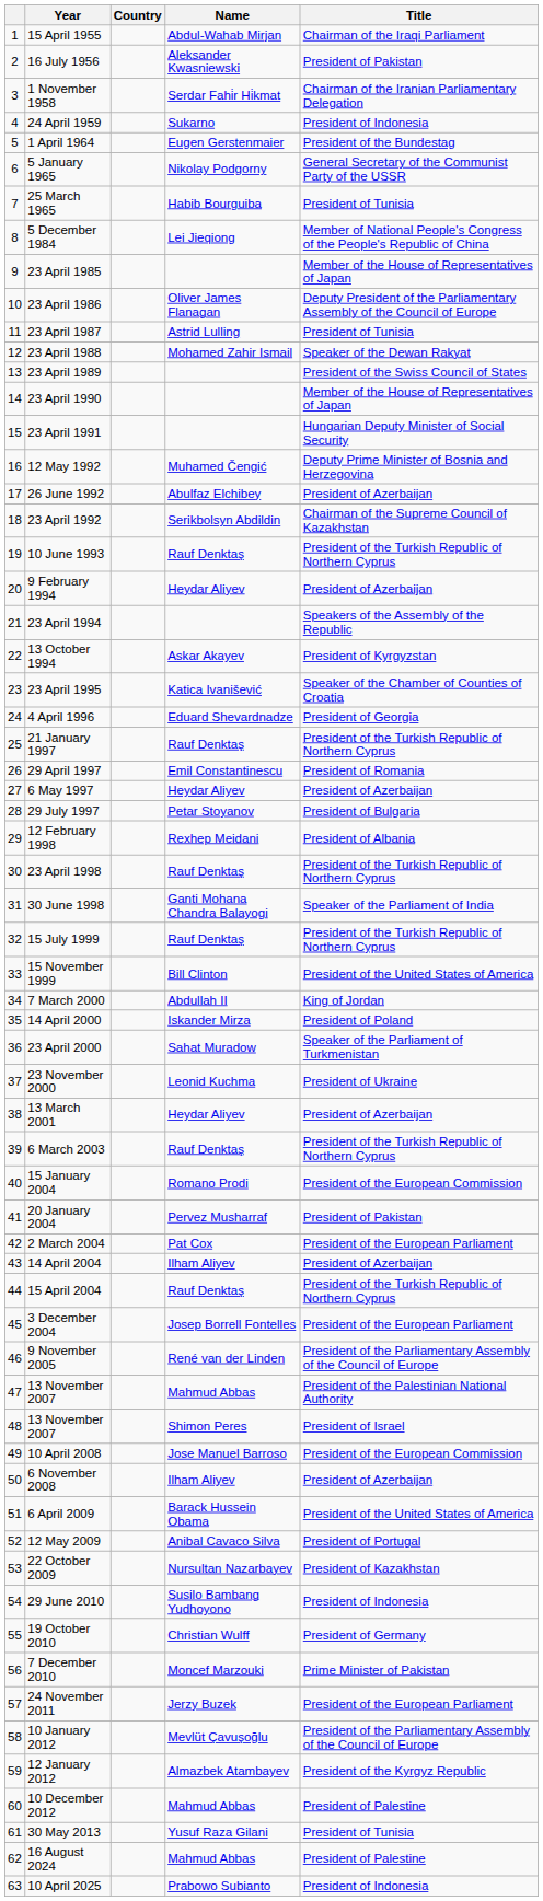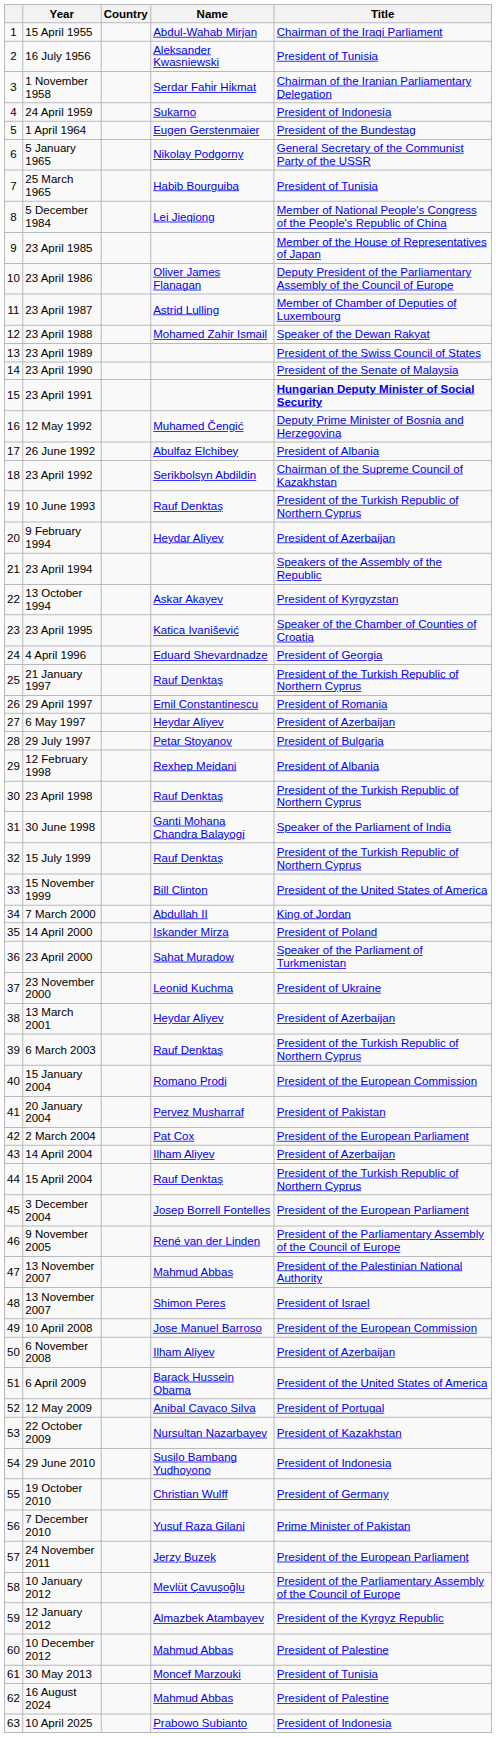 <table class="wikitable sortable mw-collapsible mw-collapsed" style="font-size:90%;">
 <tr>
 <th></th>
 <th>Year</th>
 <th>Country</th>
 <th>Name</th>
 <th>Title</th>
 </tr>
 <tr>
 <td align="center">1</td>
 <td>15 April 1955</td>
 <td></td>
 <td><a href='#'>Abdul-Wahab Mirjan</a></td>
 <td><a href='#'>Chairman of the Iraqi Parliament</a></td>
 </tr>
 <tr>
 <td align="center">2</td>
 <td>16 July 1956</td>
 <td></td>
 <td><a href='#'>Aleksander Kwasniewski</a></td>
-<td><a href='#'>President of Pakistan</a></td>
+<td><a href='#'>President of Tunisia</a></td>
 </tr>
 <tr>
 <td align="center">3</td>
 <td>1 November 1958</td>
 <td></td>
 <td><a href='#'>Serdar Fahi̇r Hi̇kmat</a></td>
 <td><a href='#'>Chairman of the Iranian Parliamentary Delegation</a></td>
 </tr>
 <tr>
 <td align="center">4</td>
 <td>24 April 1959</td>
 <td></td>
 <td><a href='#'>Sukarno</a></td>
 <td><a href='#'>President of Indonesia</a></td>
 </tr>
 <tr>
 <td align="center">5</td>
 <td>1 April 1964</td>
 <td></td>
 <td><a href='#'>Eugen Gerstenmaier</a></td>
 <td><a href='#'>President of the Bundestag</a></td>
 </tr>
 <tr>
 <td align="center">6</td>
 <td>5 January 1965</td>
 <td></td>
 <td><a href='#'>Nikolay Podgorny</a></td>
 <td><a href='#'>General Secretary of the Communist Party of the USSR</a></td>
 </tr>
 <tr>
 <td align="center">7</td>
 <td>25 March 1965</td>
 <td></td>
 <td><a href='#'>Habib Bourguiba</a></td>
 <td><a href='#'>President of Tunisia</a></td>
 </tr>
 <tr>
 <td align="center">8</td>
 <td>5 December 1984</td>
 <td></td>
 <td><a href='#'>Lei Jieqiong</a></td>
 <td><a href='#'>Member of National People's Congress of the People's Republic of China</a></td>
 </tr>
 <tr>
 <td align="center">9</td>
 <td>23 April 1985</td>
 <td></td>
 <td></td>
 <td><a href='#'>Member of the House of Representatives of Japan</a></td>
 </tr>
 <tr>
 <td align="center">10</td>
 <td>23 April 1986</td>
 <td></td>
 <td><a href='#'>Oliver James Flanagan</a></td>
 <td><a href='#'>Deputy President of the Parliamentary Assembly of the Council of Europe</a></td>
 </tr>
 <tr>
 <td align="center">11</td>
 <td>23 April 1987</td>
 <td></td>
 <td><a href='#'>Astrid Lulling</a></td>
-<td><a href='#'>President of Tunisia</a></td>
+<td><a href='#'>Member of Chamber of Deputies of Luxembourg</a></td>
 </tr>
 <tr>
 <td align="center">12</td>
 <td>23 April 1988</td>
 <td></td>
 <td><a href='#'>Mohamed Zahir Ismail</a></td>
 <td><a href='#'>Speaker of the Dewan Rakyat</a></td>
 </tr>
 <tr>
 <td align="center">13</td>
 <td>23 April 1989</td>
 <td></td>
 <td></td>
 <td><a href='#'>President of the Swiss Council of States</a></td>
 </tr>
 <tr>
 <td align="center">14</td>
 <td>23 April 1990</td>
 <td></td>
 <td></td>
-<td><a href='#'>Member of the House of Representatives of Japan</a></td>
+<td><a href='#'>President of the Senate of Malaysia</a></td>
 </tr>
 <tr>
 <td align="center">15</td>
 <td>23 April 1991</td>
 <td></td>
 <td></td>
-<td><a href='#'>Hungarian Deputy Minister of Social Security</a></td>
+<td><strong><a href='#'>Hungarian Deputy Minister of Social Security</a></strong></td>
 </tr>
 <tr>
 <td align="center">16</td>
 <td>12 May 1992</td>
 <td></td>
 <td><a href='#'>Muhamed Čengić</a></td>
 <td><a href='#'>Deputy Prime Minister of Bosnia and Herzegovina</a></td>
 </tr>
 <tr>
 <td align="center">17</td>
 <td>26 June 1992</td>
 <td></td>
 <td><a href='#'>Abulfaz Elchibey</a></td>
-<td><a href='#'>President of Azerbaijan</a></td>
+<td><a href='#'>President of Albania</a></td>
 </tr>
 <tr>
 <td align="center">18</td>
 <td>23 April 1992</td>
 <td></td>
 <td><a href='#'>Serikbolsyn Abdildin</a></td>
 <td><a href='#'>Chairman of the Supreme Council of Kazakhstan</a></td>
 </tr>
 <tr>
 <td align="center">19</td>
 <td>10 June 1993</td>
 <td></td>
 <td><a href='#'>Rauf Denktaş</a></td>
 <td><a href='#'>President of the Turkish Republic of Northern Cyprus</a></td>
 </tr>
 <tr>
 <td align="center">20</td>
 <td>9 February 1994</td>
 <td></td>
 <td><a href='#'>Heydar Aliyev</a></td>
 <td><a href='#'>President of Azerbaijan</a></td>
 </tr>
 <tr>
 <td align="center">21</td>
 <td>23 April 1994</td>
 <td></td>
 <td></td>
 <td><a href='#'>Speakers of the Assembly of the Republic</a></td>
 </tr>
 <tr>
 <td align="center">22</td>
 <td>13 October 1994</td>
 <td></td>
 <td><a href='#'>Askar Akayev</a></td>
 <td><a href='#'>President of Kyrgyzstan</a></td>
 </tr>
 <tr>
 <td align="center">23</td>
 <td>23 April 1995</td>
 <td></td>
 <td><a href='#'>Katica Ivanišević</a></td>
 <td><a href='#'>Speaker of the Chamber of Counties of Croatia</a></td>
 </tr>
 <tr>
 <td align="center">24</td>
 <td>4 April 1996</td>
 <td></td>
 <td><a href='#'>Eduard Shevardnadze</a></td>
 <td><a href='#'>President of Georgia</a></td>
 </tr>
 <tr>
 <td align="center">25</td>
 <td>21 January 1997</td>
 <td></td>
 <td><a href='#'>Rauf Denktaş</a></td>
 <td><a href='#'>President of the Turkish Republic of Northern Cyprus</a></td>
 </tr>
 <tr>
 <td align="center">26</td>
 <td>29 April 1997</td>
 <td></td>
 <td><a href='#'>Emil Constantinescu</a></td>
 <td><a href='#'>President of Romania</a></td>
 </tr>
 <tr>
 <td align="center">27</td>
 <td>6 May 1997</td>
 <td></td>
 <td><a href='#'>Heydar Aliyev</a></td>
 <td><a href='#'>President of Azerbaijan</a></td>
 </tr>
 <tr>
 <td align="center">28</td>
 <td>29 July 1997</td>
 <td></td>
 <td><a href='#'>Petar Stoyanov</a></td>
 <td><a href='#'>President of Bulgaria</a></td>
 </tr>
 <tr>
 <td align="center">29</td>
 <td>12 February 1998</td>
 <td></td>
 <td><a href='#'>Rexhep Meidani</a></td>
 <td><a href='#'>President of Albania</a></td>
 </tr>
 <tr>
 <td align="center">30</td>
 <td>23 April 1998</td>
 <td></td>
 <td><a href='#'>Rauf Denktaş</a></td>
 <td><a href='#'>President of the Turkish Republic of Northern Cyprus</a></td>
 </tr>
 <tr>
 <td align="center">31</td>
 <td>30 June 1998</td>
 <td></td>
 <td><a href='#'>Ganti Mohana Chandra Balayogi</a></td>
 <td><a href='#'>Speaker of the Parliament of India</a></td>
 </tr>
 <tr>
 <td align="center">32</td>
 <td>15 July 1999</td>
 <td></td>
 <td><a href='#'>Rauf Denktaş</a></td>
 <td><a href='#'>President of the Turkish Republic of Northern Cyprus</a></td>
 </tr>
 <tr>
 <td align="center">33</td>
 <td>15 November 1999</td>
 <td></td>
 <td><a href='#'>Bill Clinton</a></td>
 <td><a href='#'>President of the United States of America</a></td>
 </tr>
 <tr>
 <td align="center">34</td>
 <td>7 March 2000</td>
 <td></td>
 <td><a href='#'>Abdullah II</a></td>
 <td><a href='#'>King of Jordan</a></td>
 </tr>
 <tr>
 <td align="center">35</td>
 <td>14 April 2000</td>
 <td></td>
 <td><a href='#'>Iskander Mirza</a></td>
 <td><a href='#'>President of Poland</a></td>
 </tr>
 <tr>
 <td align="center">36</td>
 <td>23 April 2000</td>
 <td></td>
 <td><a href='#'>Sahat Muradow</a></td>
 <td><a href='#'>Speaker of the Parliament of Turkmenistan</a></td>
 </tr>
 <tr>
 <td align="center">37</td>
 <td>23 November 2000</td>
 <td></td>
 <td><a href='#'>Leonid Kuchma</a></td>
 <td><a href='#'>President of Ukraine</a></td>
 </tr>
 <tr>
 <td align="center">38</td>
 <td>13 March 2001</td>
 <td></td>
 <td><a href='#'>Heydar Aliyev</a></td>
 <td><a href='#'>President of Azerbaijan</a></td>
 </tr>
 <tr>
 <td align="center">39</td>
 <td>6 March 2003</td>
 <td></td>
 <td><a href='#'>Rauf Denktaş</a></td>
 <td><a href='#'>President of the Turkish Republic of Northern Cyprus</a></td>
 </tr>
 <tr>
 <td align="center">40</td>
 <td>15 January 2004</td>
 <td></td>
 <td><a href='#'>Romano Prodi</a></td>
 <td><a href='#'>President of the European Commission</a></td>
 </tr>
 <tr>
 <td align="center">41</td>
 <td>20 January 2004</td>
 <td></td>
 <td><a href='#'>Pervez Musharraf</a></td>
 <td><a href='#'>President of Pakistan</a></td>
 </tr>
 <tr>
 <td align="center">42</td>
 <td>2 March 2004</td>
 <td></td>
 <td><a href='#'>Pat Cox</a></td>
 <td><a href='#'>President of the European Parliament</a></td>
 </tr>
 <tr>
 <td align="center">43</td>
 <td>14 April 2004</td>
 <td></td>
 <td><a href='#'>Ilham Aliyev</a></td>
 <td><a href='#'>President of Azerbaijan</a></td>
 </tr>
 <tr>
 <td align="center">44</td>
 <td>15 April 2004</td>
 <td></td>
 <td><a href='#'>Rauf Denktaş</a></td>
 <td><a href='#'>President of the Turkish Republic of Northern Cyprus</a></td>
 </tr>
 <tr>
 <td align="center">45</td>
 <td>3 December 2004</td>
 <td></td>
 <td><a href='#'>Josep Borrell Fontelles</a></td>
 <td><a href='#'>President of the European Parliament</a></td>
 </tr>
 <tr>
 <td align="center">46</td>
 <td>9 November 2005</td>
 <td></td>
 <td><a href='#'>René van der Linden</a></td>
 <td><a href='#'>President of the Parliamentary Assembly of the Council of Europe</a></td>
 </tr>
 <tr>
 <td align="center">47</td>
 <td>13 November 2007</td>
 <td></td>
 <td><a href='#'>Mahmud Abbas</a></td>
 <td><a href='#'>President of the Palestinian National Authority</a></td>
 </tr>
 <tr>
 <td align="center">48</td>
 <td>13 November 2007</td>
 <td></td>
 <td><a href='#'>Shimon Peres</a></td>
 <td><a href='#'>President of Israel</a></td>
 </tr>
 <tr>
 <td align="center">49</td>
 <td>10 April 2008</td>
 <td></td>
 <td><a href='#'>Jose Manuel Barroso</a></td>
 <td><a href='#'>President of the European Commission</a></td>
 </tr>
 <tr>
 <td align="center">50</td>
 <td>6 November 2008</td>
 <td></td>
 <td><a href='#'>Ilham Aliyev</a></td>
 <td><a href='#'>President of Azerbaijan</a></td>
 </tr>
 <tr>
 <td align="center">51</td>
 <td>6 April 2009</td>
 <td></td>
 <td><a href='#'>Barack Hussein Obama</a></td>
 <td><a href='#'>President of the United States of America</a></td>
 </tr>
 <tr>
 <td align="center">52</td>
 <td>12 May 2009</td>
 <td></td>
 <td><a href='#'>Anibal Cavaco Silva</a></td>
 <td><a href='#'>President of Portugal</a></td>
 </tr>
 <tr>
 <td align="center">53</td>
 <td>22 October 2009</td>
 <td></td>
 <td><a href='#'>Nursultan Nazarbayev</a></td>
 <td><a href='#'>President of Kazakhstan</a></td>
 </tr>
 <tr>
 <td align="center">54</td>
 <td>29 June 2010</td>
 <td></td>
 <td><a href='#'>Susilo Bambang Yudhoyono</a></td>
 <td><a href='#'>President of Indonesia</a></td>
 </tr>
 <tr>
 <td align="center">55</td>
 <td>19 October 2010</td>
 <td></td>
 <td><a href='#'>Christian Wulff</a></td>
 <td><a href='#'>President of Germany</a></td>
 </tr>
 <tr>
 <td align="center">56</td>
 <td>7 December 2010</td>
 <td></td>
-<td><a href='#'>Moncef Marzouki</a></td>
+<td><a href='#'>Yusuf Raza Gilani</a></td>
 <td><a href='#'>Prime Minister of Pakistan</a></td>
 </tr>
 <tr>
 <td align="center">57</td>
 <td>24 November 2011</td>
 <td></td>
 <td><a href='#'>Jerzy Buzek</a></td>
 <td><a href='#'>President of the European Parliament</a></td>
 </tr>
 <tr>
 <td align="center">58</td>
 <td>10 January 2012</td>
 <td></td>
 <td><a href='#'>Mevlüt Çavuşoğlu</a></td>
 <td><a href='#'>President of the Parliamentary Assembly of the Council of Europe</a></td>
 </tr>
 <tr>
 <td align="center">59</td>
 <td>12 January 2012</td>
 <td></td>
 <td><a href='#'>Almazbek Atambayev</a></td>
 <td><a href='#'>President of the Kyrgyz Republic</a></td>
 </tr>
 <tr>
 <td align="center">60</td>
 <td>10 December 2012</td>
 <td></td>
 <td><a href='#'>Mahmud Abbas</a></td>
 <td><a href='#'>President of Palestine</a></td>
 </tr>
 <tr>
 <td align="center">61</td>
 <td>30 May 2013</td>
 <td></td>
-<td><a href='#'>Yusuf Raza Gilani</a></td>
+<td><a href='#'>Moncef Marzouki</a></td>
 <td><a href='#'>President of Tunisia</a></td>
 </tr>
 <tr>
 <td align="center">62</td>
 <td>16 August 2024</td>
 <td></td>
 <td><a href='#'>Mahmud Abbas</a></td>
 <td><a href='#'>President of Palestine</a></td>
 </tr>
 <tr>
 <td align="center">63</td>
 <td>10 April 2025</td>
 <td></td>
 <td><a href='#'>Prabowo Subianto</a></td>
 <td><a href='#'>President of Indonesia</a></td>
 </tr>
 </table>
